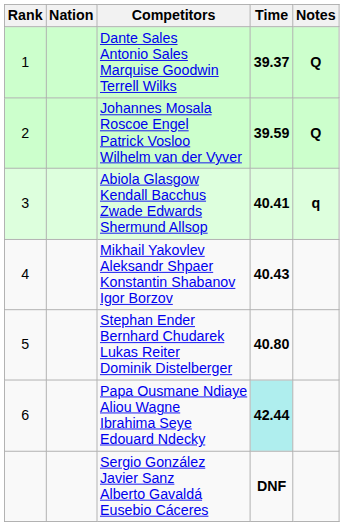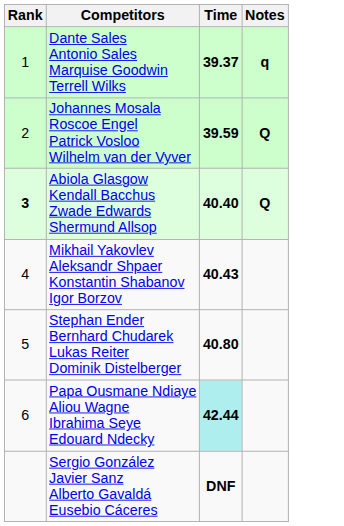 <table class="wikitable sortable" style="text-align:center">
 <tr>
 <th>Rank</th>
-<th>Nation</th>
 <th>Competitors</th>
 <th>Time</th>
 <th>Notes</th>
 </tr>
 <tr bgcolor=ccffcc>
 <td>1</td>
-<td align=left></td>
 <td align=left><a href='#'>Dante Sales</a><br><a href='#'>Antonio Sales</a><br><a href='#'>Marquise Goodwin</a><br><a href='#'>Terrell Wilks</a></td>
 <td><strong>39.37</strong></td>
-<td><strong>Q</strong></td>
+<td><strong>q</strong></td>
 </tr>
 <tr bgcolor=ccffcc>
 <td>2</td>
-<td align=left></td>
 <td align=left><a href='#'>Johannes Mosala</a><br><a href='#'>Roscoe Engel</a><br><a href='#'>Patrick Vosloo</a><br><a href='#'>Wilhelm van der Vyver</a></td>
 <td><strong>39.59</strong></td>
 <td><strong>Q</strong></td>
 </tr>
 <tr bgcolor=ddffdd>
-<td>3</td>
-<td align=left></td>
+<td><strong>3</strong></td>
 <td align=left><a href='#'>Abiola Glasgow</a><br><a href='#'>Kendall Bacchus</a><br><a href='#'>Zwade Edwards</a><br><a href='#'>Shermund Allsop</a></td>
-<td><strong>40.41</strong></td>
-<td><strong>q</strong></td>
+<td><strong>40.40</strong></td>
+<td><strong>Q</strong></td>
 </tr>
 <tr>
 <td>4</td>
-<td align=left></td>
 <td align=left><a href='#'>Mikhail Yakovlev</a><br><a href='#'>Aleksandr Shpaer</a><br><a href='#'>Konstantin Shabanov</a><br><a href='#'>Igor Borzov</a></td>
 <td><strong>40.43</strong></td>
 <td></td>
 </tr>
 <tr>
 <td>5</td>
-<td align=left></td>
 <td align=left><a href='#'>Stephan Ender</a><br><a href='#'>Bernhard Chudarek</a><br><a href='#'>Lukas Reiter</a><br><a href='#'>Dominik Distelberger</a></td>
 <td><strong>40.80</strong></td>
 <td></td>
 </tr>
 <tr>
 <td>6</td>
-<td align=left></td>
 <td align=left><a href='#'>Papa Ousmane Ndiaye</a><br><a href='#'>Aliou Wagne</a><br><a href='#'>Ibrahima Seye</a><br><a href='#'>Edouard Ndecky</a></td>
 <td style="background: paleturquoise;"><strong>42.44</strong></td>
 <td></td>
 </tr>
 <tr>
 <td></td>
-<td align=left></td>
 <td align=left><a href='#'>Sergio González</a><br><a href='#'>Javier Sanz</a><br><a href='#'>Alberto Gavaldá</a><br><a href='#'>Eusebio Cáceres</a></td>
 <td><strong>DNF</strong></td>
 <td></td>
 </tr>
 </table>
